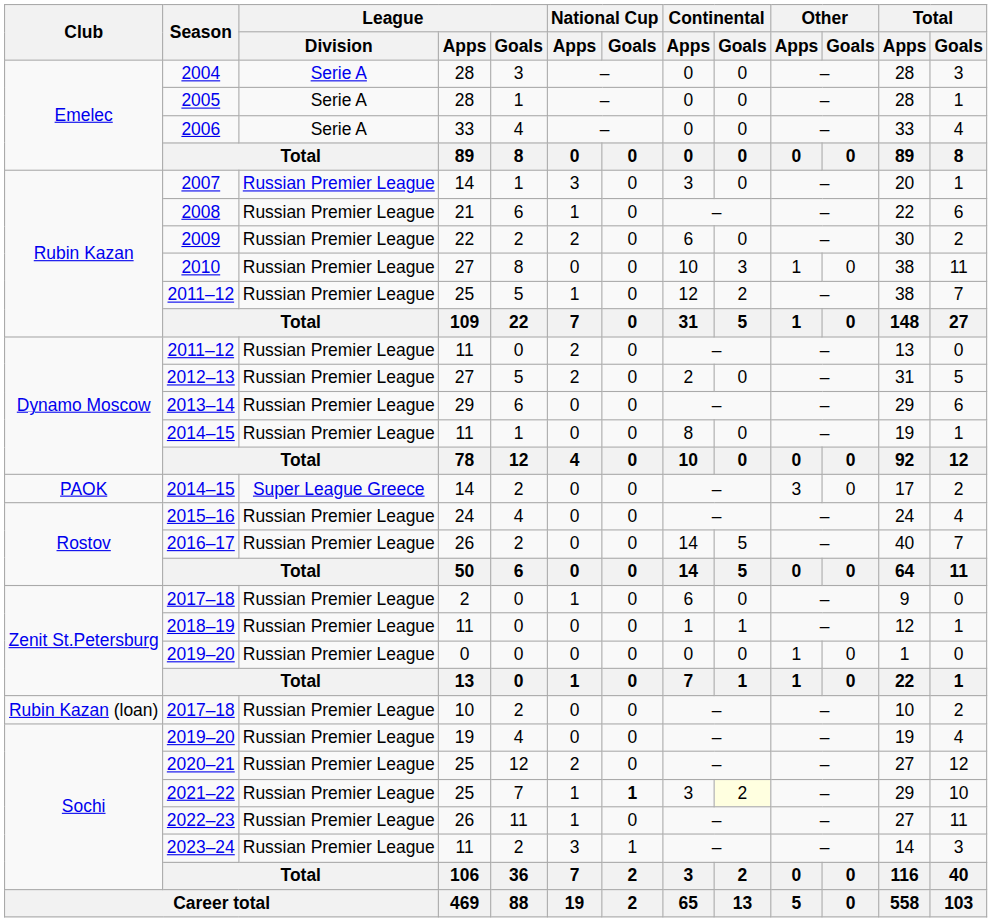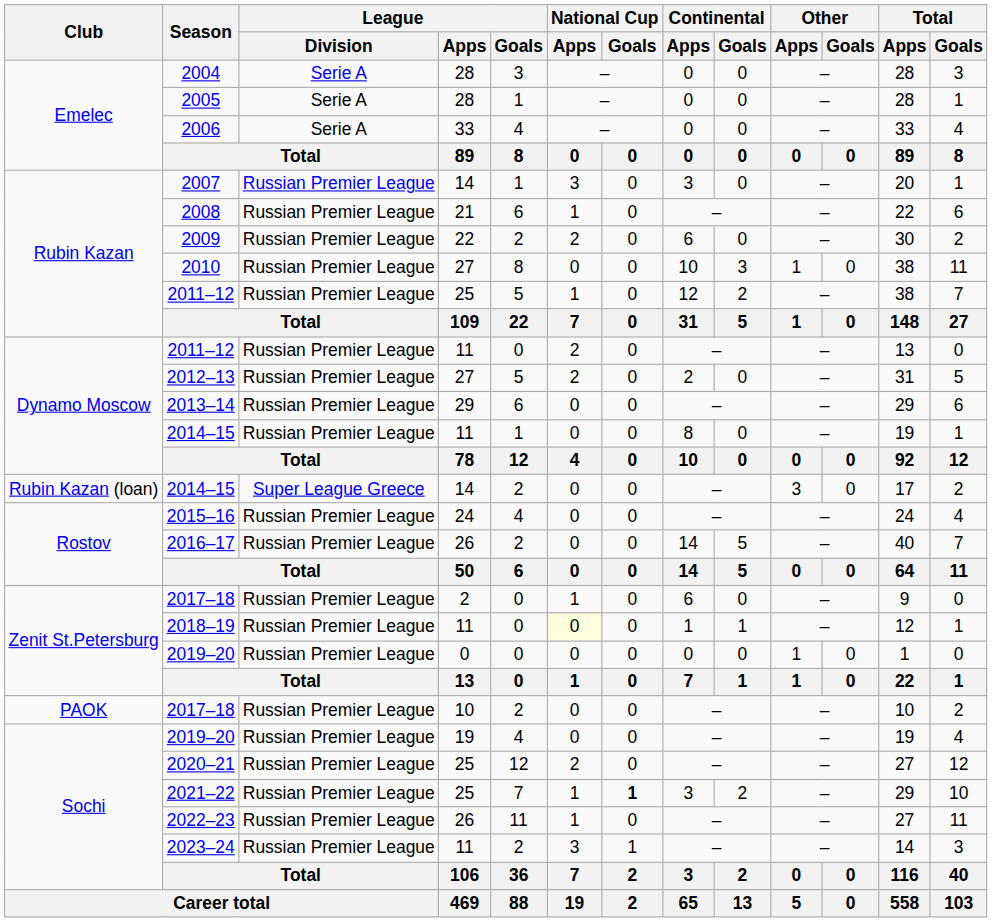 <table class="wikitable" style="text-align:center">
 <tr>
 <th rowspan="2">Club</th>
 <th rowspan="2">Season</th>
 <th colspan="3">League</th>
 <th colspan="2">National Cup</th>
 <th colspan="2">Continental</th>
 <th colspan="2">Other</th>
 <th colspan="2">Total</th>
 </tr>
 <tr>
 <th>Division</th>
 <th>Apps</th>
 <th>Goals</th>
 <th>Apps</th>
 <th>Goals</th>
 <th>Apps</th>
 <th>Goals</th>
 <th>Apps</th>
 <th>Goals</th>
 <th>Apps</th>
 <th>Goals</th>
 </tr>
 <tr>
 <td rowspan="4"><a href='#'>Emelec</a></td>
 <td><a href='#'>2004</a></td>
 <td><a href='#'>Serie A</a></td>
 <td>28</td>
 <td>3</td>
 <td colspan="2">–</td>
 <td>0</td>
 <td>0</td>
 <td colspan="2">–</td>
 <td>28</td>
 <td>3</td>
 </tr>
 <tr>
 <td><a href='#'>2005</a></td>
 <td>Serie A</td>
 <td>28</td>
 <td>1</td>
 <td colspan="2">–</td>
 <td>0</td>
 <td>0</td>
 <td colspan="2">–</td>
 <td>28</td>
 <td>1</td>
 </tr>
 <tr>
 <td><a href='#'>2006</a></td>
 <td>Serie A</td>
 <td>33</td>
 <td>4</td>
 <td colspan="2">–</td>
 <td>0</td>
 <td>0</td>
 <td colspan="2">–</td>
 <td>33</td>
 <td>4</td>
 </tr>
 <tr>
 <th colspan="2">Total</th>
 <th>89</th>
 <th>8</th>
 <th>0</th>
 <th>0</th>
 <th>0</th>
 <th>0</th>
 <th>0</th>
 <th>0</th>
 <th>89</th>
 <th>8</th>
 </tr>
 <tr>
 <td rowspan="6"><a href='#'>Rubin Kazan</a></td>
 <td><a href='#'>2007</a></td>
 <td><a href='#'>Russian Premier League</a></td>
 <td>14</td>
 <td>1</td>
 <td>3</td>
 <td>0</td>
 <td>3</td>
 <td>0</td>
 <td colspan="2">–</td>
 <td>20</td>
 <td>1</td>
 </tr>
 <tr>
 <td><a href='#'>2008</a></td>
 <td>Russian Premier League</td>
 <td>21</td>
 <td>6</td>
 <td>1</td>
 <td>0</td>
 <td colspan="2">–</td>
 <td colspan="2">–</td>
 <td>22</td>
 <td>6</td>
 </tr>
 <tr>
 <td><a href='#'>2009</a></td>
 <td>Russian Premier League</td>
 <td>22</td>
 <td>2</td>
 <td>2</td>
 <td>0</td>
 <td>6</td>
 <td>0</td>
 <td colspan="2">–</td>
 <td>30</td>
 <td>2</td>
 </tr>
 <tr>
 <td><a href='#'>2010</a></td>
 <td>Russian Premier League</td>
 <td>27</td>
 <td>8</td>
 <td>0</td>
 <td>0</td>
 <td>10</td>
 <td>3</td>
 <td>1</td>
 <td>0</td>
 <td>38</td>
 <td>11</td>
 </tr>
 <tr>
 <td><a href='#'>2011–12</a></td>
 <td>Russian Premier League</td>
 <td>25</td>
 <td>5</td>
 <td>1</td>
 <td>0</td>
 <td>12</td>
 <td>2</td>
 <td colspan="2">–</td>
 <td>38</td>
 <td>7</td>
 </tr>
 <tr>
 <th colspan="2">Total</th>
 <th>109</th>
 <th>22</th>
 <th>7</th>
 <th>0</th>
 <th>31</th>
 <th>5</th>
 <th>1</th>
 <th>0</th>
 <th>148</th>
 <th>27</th>
 </tr>
 <tr>
 <td rowspan="5"><a href='#'>Dynamo Moscow</a></td>
 <td><a href='#'>2011–12</a></td>
 <td>Russian Premier League</td>
 <td>11</td>
 <td>0</td>
 <td>2</td>
 <td>0</td>
 <td colspan="2">–</td>
 <td colspan="2">–</td>
 <td>13</td>
 <td>0</td>
 </tr>
 <tr>
 <td><a href='#'>2012–13</a></td>
 <td>Russian Premier League</td>
 <td>27</td>
 <td>5</td>
 <td>2</td>
 <td>0</td>
 <td>2</td>
 <td>0</td>
 <td colspan="2">–</td>
 <td>31</td>
 <td>5</td>
 </tr>
 <tr>
 <td><a href='#'>2013–14</a></td>
 <td>Russian Premier League</td>
 <td>29</td>
 <td>6</td>
 <td>0</td>
 <td>0</td>
 <td colspan="2">–</td>
 <td colspan="2">–</td>
 <td>29</td>
 <td>6</td>
 </tr>
 <tr>
 <td><a href='#'>2014–15</a></td>
 <td>Russian Premier League</td>
 <td>11</td>
 <td>1</td>
 <td>0</td>
 <td>0</td>
 <td>8</td>
 <td>0</td>
 <td colspan="2">–</td>
 <td>19</td>
 <td>1</td>
 </tr>
 <tr>
 <th colspan="2">Total</th>
 <th>78</th>
 <th>12</th>
 <th>4</th>
 <th>0</th>
 <th>10</th>
 <th>0</th>
 <th>0</th>
 <th>0</th>
 <th>92</th>
 <th>12</th>
 </tr>
 <tr>
-<td><a href='#'>PAOK</a></td>
+<td><a href='#'>Rubin Kazan</a> (loan)</td>
 <td><a href='#'>2014–15</a></td>
 <td><a href='#'>Super League Greece</a></td>
 <td>14</td>
 <td>2</td>
 <td>0</td>
 <td>0</td>
 <td colspan="2">–</td>
 <td>3</td>
 <td>0</td>
 <td>17</td>
 <td>2</td>
 </tr>
 <tr>
 <td rowspan="3"><a href='#'>Rostov</a></td>
 <td><a href='#'>2015–16</a></td>
 <td>Russian Premier League</td>
 <td>24</td>
 <td>4</td>
 <td>0</td>
 <td>0</td>
 <td colspan="2">–</td>
 <td colspan="2">–</td>
 <td>24</td>
 <td>4</td>
 </tr>
 <tr>
 <td><a href='#'>2016–17</a></td>
 <td>Russian Premier League</td>
 <td>26</td>
 <td>2</td>
 <td>0</td>
 <td>0</td>
 <td>14</td>
 <td>5</td>
 <td colspan="2">–</td>
 <td>40</td>
 <td>7</td>
 </tr>
 <tr>
 <th colspan="2">Total</th>
 <th>50</th>
 <th>6</th>
 <th>0</th>
 <th>0</th>
 <th>14</th>
 <th>5</th>
 <th>0</th>
 <th>0</th>
 <th>64</th>
 <th>11</th>
 </tr>
 <tr>
 <td rowspan="4"><a href='#'>Zenit St.Petersburg</a></td>
 <td><a href='#'>2017–18</a></td>
 <td>Russian Premier League</td>
 <td>2</td>
 <td>0</td>
 <td>1</td>
 <td>0</td>
 <td>6</td>
 <td>0</td>
 <td colspan="2">–</td>
 <td>9</td>
 <td>0</td>
 </tr>
 <tr>
 <td><a href='#'>2018–19</a></td>
 <td>Russian Premier League</td>
 <td>11</td>
 <td>0</td>
-<td>0</td>
+<td style="background: lightyellow;">0</td>
 <td>0</td>
 <td>1</td>
 <td>1</td>
 <td colspan="2">–</td>
 <td>12</td>
 <td>1</td>
 </tr>
 <tr>
 <td><a href='#'>2019–20</a></td>
 <td>Russian Premier League</td>
 <td>0</td>
 <td>0</td>
 <td>0</td>
 <td>0</td>
 <td>0</td>
 <td>0</td>
 <td>1</td>
 <td>0</td>
 <td>1</td>
 <td>0</td>
 </tr>
 <tr>
 <th colspan="2">Total</th>
 <th>13</th>
 <th>0</th>
 <th>1</th>
 <th>0</th>
 <th>7</th>
 <th>1</th>
 <th>1</th>
 <th>0</th>
 <th>22</th>
 <th>1</th>
 </tr>
 <tr>
-<td><a href='#'>Rubin Kazan</a> (loan)</td>
+<td><a href='#'>PAOK</a></td>
 <td><a href='#'>2017–18</a></td>
 <td>Russian Premier League</td>
 <td>10</td>
 <td>2</td>
 <td>0</td>
 <td>0</td>
 <td colspan="2">–</td>
 <td colspan="2">–</td>
 <td>10</td>
 <td>2</td>
 </tr>
 <tr>
 <td rowspan="6"><a href='#'>Sochi</a></td>
 <td><a href='#'>2019–20</a></td>
 <td>Russian Premier League</td>
 <td>19</td>
 <td>4</td>
 <td>0</td>
 <td>0</td>
 <td colspan="2">–</td>
 <td colspan="2">–</td>
 <td>19</td>
 <td>4</td>
 </tr>
 <tr>
 <td><a href='#'>2020–21</a></td>
 <td>Russian Premier League</td>
 <td>25</td>
 <td>12</td>
 <td>2</td>
 <td>0</td>
 <td colspan="2">–</td>
 <td colspan="2">–</td>
 <td>27</td>
 <td>12</td>
 </tr>
 <tr>
 <td><a href='#'>2021–22</a></td>
 <td>Russian Premier League</td>
 <td>25</td>
 <td>7</td>
 <td>1</td>
 <td><strong>1</strong></td>
 <td>3</td>
-<td style="background: lightyellow;">2</td>
+<td>2</td>
 <td colspan="2">–</td>
 <td>29</td>
 <td>10</td>
 </tr>
 <tr>
 <td><a href='#'>2022–23</a></td>
 <td>Russian Premier League</td>
 <td>26</td>
 <td>11</td>
 <td>1</td>
 <td>0</td>
 <td colspan="2">–</td>
 <td colspan="2">–</td>
 <td>27</td>
 <td>11</td>
 </tr>
 <tr>
 <td><a href='#'>2023–24</a></td>
 <td>Russian Premier League</td>
 <td>11</td>
 <td>2</td>
 <td>3</td>
 <td>1</td>
 <td colspan="2">–</td>
 <td colspan="2">–</td>
 <td>14</td>
 <td>3</td>
 </tr>
 <tr>
 <th colspan="2">Total</th>
 <th>106</th>
 <th>36</th>
 <th>7</th>
 <th>2</th>
 <th>3</th>
 <th>2</th>
 <th>0</th>
 <th>0</th>
 <th>116</th>
 <th>40</th>
 </tr>
 <tr>
 <th colspan="3">Career total</th>
 <th>469</th>
 <th>88</th>
 <th>19</th>
 <th>2</th>
 <th>65</th>
 <th>13</th>
 <th>5</th>
 <th>0</th>
 <th>558</th>
 <th>103</th>
 </tr>
 </table>
